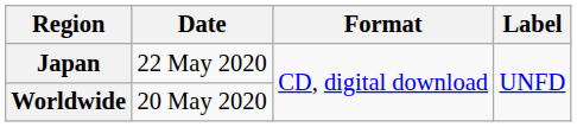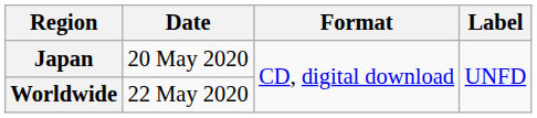 <table class="wikitable plainrowheaders">
 <tr>
 <th scope="col">Region</th>
 <th scope="col">Date</th>
 <th scope="col">Format</th>
 <th scope="col">Label</th>
 </tr>
 <tr>
 <th scope="row">Japan</th>
-<td>22 May 2020</td>
+<td>20 May 2020</td>
 <td rowspan="2"><a href='#'>CD</a>, <a href='#'>digital download</a></td>
 <td rowspan="2"><a href='#'>UNFD</a></td>
 </tr>
 <tr>
 <th scope="row">Worldwide</th>
-<td>20 May 2020</td>
+<td>22 May 2020</td>
 </tr>
 </table>
